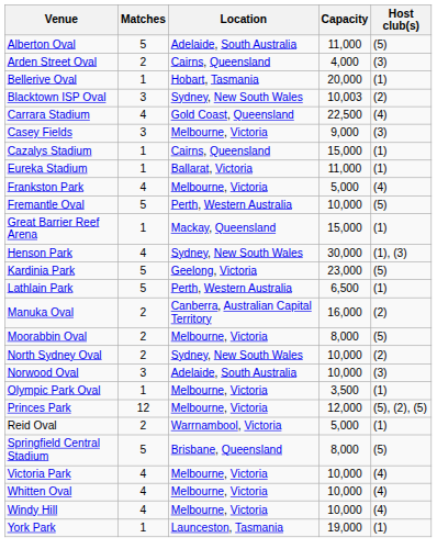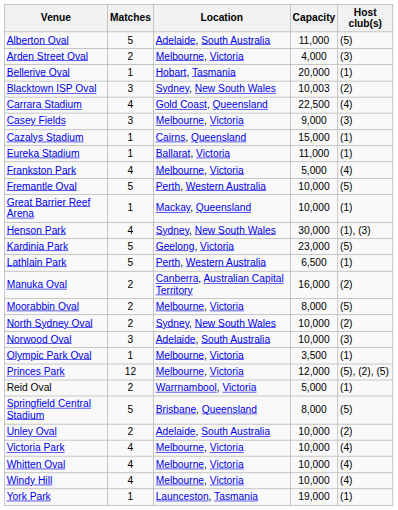 <table class="wikitable sortable">
 <tr>
 <th>Venue</th>
 <th data-sort-type=number>Matches</th>
 <th>Location</th>
 <th data-sort-type=number>Capacity</th>
 <th>Host club(s)</th>
 </tr>
 <tr>
 <td><a href='#'>Alberton Oval</a></td>
 <td align=center>5</td>
 <td><a href='#'>Adelaide</a>, <a href='#'>South Australia</a></td>
 <td align=center>11,000</td>
 <td> (5)</td>
 </tr>
 <tr>
 <td><a href='#'>Arden Street Oval</a></td>
 <td align=center>2</td>
-<td><a href='#'>Cairns</a>, <a href='#'>Queensland</a></td>
+<td><a href='#'>Melbourne</a>, <a href='#'>Victoria</a></td>
 <td align=center>4,000</td>
 <td> (3)</td>
 </tr>
 <tr>
 <td><a href='#'>Bellerive Oval</a></td>
 <td align=center>1</td>
 <td><a href='#'>Hobart</a>, <a href='#'>Tasmania</a></td>
 <td align=center>20,000</td>
 <td> (1)</td>
 </tr>
 <tr>
 <td><a href='#'>Blacktown ISP Oval</a></td>
 <td align=center>3</td>
 <td><a href='#'>Sydney</a>, <a href='#'>New South Wales</a></td>
 <td align=center>10,003</td>
 <td> (2)</td>
 </tr>
 <tr>
 <td><a href='#'>Carrara Stadium</a></td>
 <td align=center>4</td>
 <td><a href='#'>Gold Coast</a>, <a href='#'>Queensland</a></td>
 <td align=center>22,500</td>
 <td> (4)</td>
 </tr>
 <tr>
 <td><a href='#'>Casey Fields</a></td>
 <td align=center>3</td>
 <td><a href='#'>Melbourne</a>, <a href='#'>Victoria</a></td>
 <td align=center>9,000</td>
 <td> (3)</td>
 </tr>
 <tr>
 <td><a href='#'>Cazalys Stadium</a></td>
 <td align=center>1</td>
 <td><a href='#'>Cairns</a>, <a href='#'>Queensland</a></td>
 <td align=center>15,000</td>
 <td> (1)</td>
 </tr>
 <tr>
 <td><a href='#'>Eureka Stadium</a></td>
 <td align=center>1</td>
 <td><a href='#'>Ballarat</a>, <a href='#'>Victoria</a></td>
 <td align=center>11,000</td>
 <td> (1)</td>
 </tr>
 <tr>
 <td><a href='#'>Frankston Park</a></td>
 <td align=center>4</td>
 <td><a href='#'>Melbourne</a>, <a href='#'>Victoria</a></td>
 <td align=center>5,000</td>
 <td> (4)</td>
 </tr>
 <tr>
 <td><a href='#'>Fremantle Oval</a></td>
 <td align=center>5</td>
 <td><a href='#'>Perth</a>, <a href='#'>Western Australia</a></td>
 <td align=center>10,000</td>
 <td> (5)</td>
 </tr>
 <tr>
 <td><a href='#'>Great Barrier Reef Arena</a></td>
 <td align=center>1</td>
 <td><a href='#'>Mackay</a>, <a href='#'>Queensland</a></td>
-<td align=center>15,000</td>
+<td align=center>10,000</td>
 <td> (1)</td>
 </tr>
 <tr>
 <td><a href='#'>Henson Park</a></td>
 <td align=center>4</td>
 <td><a href='#'>Sydney</a>, <a href='#'>New South Wales</a></td>
 <td align=center>30,000</td>
 <td> (1),  (3)</td>
 </tr>
 <tr>
 <td><a href='#'>Kardinia Park</a></td>
 <td align=center>5</td>
 <td><a href='#'>Geelong</a>, <a href='#'>Victoria</a></td>
 <td align=center>23,000</td>
 <td> (5)</td>
 </tr>
 <tr>
 <td><a href='#'>Lathlain Park</a></td>
 <td align=center>5</td>
 <td><a href='#'>Perth</a>, <a href='#'>Western Australia</a></td>
 <td align=center>6,500</td>
 <td> (1)</td>
 </tr>
 <tr>
 <td><a href='#'>Manuka Oval</a></td>
 <td align=center>2</td>
 <td><a href='#'>Canberra</a>, <a href='#'>Australian Capital Territory</a></td>
 <td align=center>16,000</td>
 <td> (2)</td>
 </tr>
 <tr>
 <td><a href='#'>Moorabbin Oval</a></td>
 <td align=center>2</td>
 <td><a href='#'>Melbourne</a>, <a href='#'>Victoria</a></td>
 <td align=center>8,000</td>
 <td> (5)</td>
 </tr>
 <tr>
 <td><a href='#'>North Sydney Oval</a></td>
 <td align=center>2</td>
 <td><a href='#'>Sydney</a>, <a href='#'>New South Wales</a></td>
 <td align=center>10,000</td>
 <td> (2)</td>
 </tr>
 <tr>
 <td><a href='#'>Norwood Oval</a></td>
 <td align=center>3</td>
 <td><a href='#'>Adelaide</a>, <a href='#'>South Australia</a></td>
 <td align=center>10,000</td>
 <td> (3)</td>
 </tr>
 <tr>
 <td><a href='#'>Olympic Park Oval</a></td>
 <td align=center>1</td>
 <td><a href='#'>Melbourne</a>, <a href='#'>Victoria</a></td>
 <td align=center>3,500</td>
 <td> (1)</td>
 </tr>
 <tr>
 <td><a href='#'>Princes Park</a></td>
 <td align=center>12</td>
 <td><a href='#'>Melbourne</a>, <a href='#'>Victoria</a></td>
 <td align=center>12,000</td>
 <td> (5),  (2),  (5)</td>
 </tr>
 <tr>
 <td>Reid Oval</td>
 <td align=center>2</td>
 <td><a href='#'>Warrnambool</a>, <a href='#'>Victoria</a></td>
 <td align=center>5,000</td>
 <td> (1)</td>
 </tr>
 <tr>
 <td><a href='#'>Springfield Central Stadium</a></td>
 <td align=center>5</td>
 <td><a href='#'>Brisbane</a>, <a href='#'>Queensland</a></td>
 <td align=center>8,000</td>
 <td> (5)</td>
 </tr>
 <tr>
+<td><a href='#'>Unley Oval</a></td>
+<td align=center>2</td>
+<td><a href='#'>Adelaide</a>, <a href='#'>South Australia</a></td>
+<td align=center>10,000</td>
+<td> (2)</td>
+</tr>
+<tr>
 <td><a href='#'>Victoria Park</a></td>
 <td align=center>4</td>
 <td><a href='#'>Melbourne</a>, <a href='#'>Victoria</a></td>
 <td align=center>10,000</td>
 <td> (4)</td>
 </tr>
 <tr>
 <td><a href='#'>Whitten Oval</a></td>
 <td align=center>4</td>
 <td><a href='#'>Melbourne</a>, <a href='#'>Victoria</a></td>
 <td align=center>10,000</td>
 <td> (4)</td>
 </tr>
 <tr>
 <td><a href='#'>Windy Hill</a></td>
 <td align=center>4</td>
 <td><a href='#'>Melbourne</a>, <a href='#'>Victoria</a></td>
 <td align=center>10,000</td>
 <td> (4)</td>
 </tr>
 <tr>
 <td><a href='#'>York Park</a></td>
 <td align=center>1</td>
 <td><a href='#'>Launceston</a>, <a href='#'>Tasmania</a></td>
 <td align=center>19,000</td>
 <td> (1)</td>
 </tr>
 </table>
